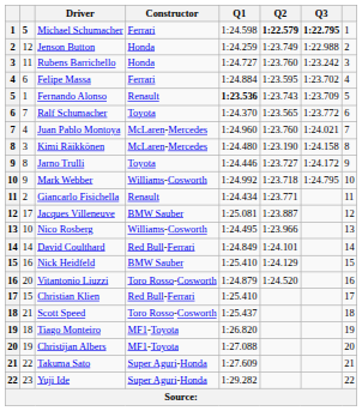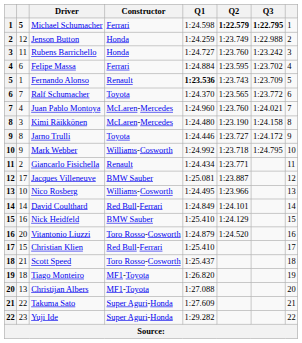 <table class="wikitable sortable" style="font-size: 85%;">
 <tr>
 <th></th>
 <th></th>
 <th>Driver</th>
 <th>Constructor</th>
 <th>Q1</th>
 <th>Q2</th>
 <th>Q3</th>
 <th></th>
 </tr>
 <tr>
 <th>1</th>
 <td><strong>5</strong></td>
 <td> <a href='#'>Michael Schumacher</a></td>
 <td><a href='#'>Ferrari</a></td>
 <td>1:24.598</td>
 <td><strong>1:22.579</strong></td>
 <td><strong>1:22.795</strong></td>
 <td>1</td>
 </tr>
 <tr>
 <th>2</th>
 <td>12</td>
 <td> <a href='#'>Jenson Button</a></td>
 <td><a href='#'>Honda</a></td>
 <td>1:24.259</td>
 <td>1:23.749</td>
 <td>1:22.988</td>
 <td>2</td>
 </tr>
 <tr>
 <th>3</th>
 <td>11</td>
 <td> <a href='#'>Rubens Barrichello</a></td>
 <td><a href='#'>Honda</a></td>
 <td>1:24.727</td>
 <td>1:23.760</td>
 <td>1:23.242</td>
 <td>3</td>
 </tr>
 <tr>
 <th>4</th>
 <td>6</td>
 <td> <a href='#'>Felipe Massa</a></td>
 <td><a href='#'>Ferrari</a></td>
 <td>1:24.884</td>
 <td>1:23.595</td>
 <td>1:23.702</td>
 <td>4</td>
 </tr>
 <tr>
 <th>5</th>
 <td>1</td>
 <td> <a href='#'>Fernando Alonso</a></td>
 <td><a href='#'>Renault</a></td>
 <td><strong>1:23.536</strong></td>
 <td>1:23.743</td>
 <td>1:23.709</td>
 <td>5</td>
 </tr>
 <tr>
 <th>6</th>
 <td>7</td>
 <td> <a href='#'>Ralf Schumacher</a></td>
 <td><a href='#'>Toyota</a></td>
 <td>1:24.370</td>
 <td>1:23.565</td>
 <td>1:23.772</td>
 <td>6</td>
 </tr>
 <tr>
 <th>7</th>
 <td>4</td>
 <td> <a href='#'>Juan Pablo Montoya</a></td>
 <td><a href='#'>McLaren</a>-<a href='#'>Mercedes</a></td>
 <td>1:24.960</td>
 <td>1:23.760</td>
 <td>1:24.021</td>
 <td>7</td>
 </tr>
 <tr>
 <th>8</th>
 <td>3</td>
 <td> <a href='#'>Kimi Räikkönen</a></td>
 <td><a href='#'>McLaren</a>-<a href='#'>Mercedes</a></td>
 <td>1:24.480</td>
 <td>1:23.190</td>
 <td>1:24.158</td>
 <td>8</td>
 </tr>
 <tr>
 <th>9</th>
 <td>8</td>
 <td> <a href='#'>Jarno Trulli</a></td>
 <td><a href='#'>Toyota</a></td>
 <td>1:24.446</td>
 <td>1:23.727</td>
 <td>1:24.172</td>
 <td>9</td>
 </tr>
 <tr>
 <th>10</th>
 <td>9</td>
 <td> <a href='#'>Mark Webber</a></td>
 <td><a href='#'>Williams</a>-<a href='#'>Cosworth</a></td>
 <td>1:24.992</td>
 <td>1:23.718</td>
 <td>1:24.795</td>
 <td>10</td>
 </tr>
 <tr>
 <th>11</th>
 <td>2</td>
 <td> <a href='#'>Giancarlo Fisichella</a></td>
 <td><a href='#'>Renault</a></td>
 <td>1:24.434</td>
 <td>1:23.771</td>
 <td></td>
 <td>11</td>
 </tr>
 <tr>
 <th>12</th>
 <td>17</td>
 <td> <a href='#'>Jacques Villeneuve</a></td>
 <td><a href='#'>BMW Sauber</a></td>
 <td>1:25.081</td>
 <td>1:23.887</td>
 <td></td>
 <td>12</td>
 </tr>
 <tr>
 <th>13</th>
 <td>10</td>
 <td> <a href='#'>Nico Rosberg</a></td>
 <td><a href='#'>Williams</a>-<a href='#'>Cosworth</a></td>
 <td>1:24.495</td>
 <td>1:23.966</td>
 <td></td>
 <td>13</td>
 </tr>
 <tr>
 <th>14</th>
 <td>14</td>
 <td> <a href='#'>David Coulthard</a></td>
 <td><a href='#'>Red Bull</a>-<a href='#'>Ferrari</a></td>
 <td>1:24.849</td>
 <td>1:24.101</td>
 <td></td>
 <td>14</td>
 </tr>
 <tr>
 <th>15</th>
 <td>16</td>
 <td> <a href='#'>Nick Heidfeld</a></td>
 <td><a href='#'>BMW Sauber</a></td>
 <td>1:25.410</td>
 <td>1:24.129</td>
 <td></td>
 <td>15</td>
 </tr>
 <tr>
 <th>16</th>
 <td>20</td>
 <td> <a href='#'>Vitantonio Liuzzi</a></td>
 <td><a href='#'>Toro Rosso</a>-<a href='#'>Cosworth</a></td>
 <td>1:24.879</td>
 <td>1:24.520</td>
 <td></td>
 <td>16</td>
 </tr>
 <tr>
 <th>17</th>
 <td>15</td>
 <td> <a href='#'>Christian Klien</a></td>
 <td><a href='#'>Red Bull</a>-<a href='#'>Ferrari</a></td>
 <td>1:25.410</td>
 <td></td>
 <td></td>
 <td>17</td>
 </tr>
 <tr>
 <th>18</th>
 <td>21</td>
 <td> <a href='#'>Scott Speed</a></td>
 <td><a href='#'>Toro Rosso</a>-<a href='#'>Cosworth</a></td>
 <td>1:25.437</td>
 <td></td>
 <td></td>
 <td>18</td>
 </tr>
 <tr>
 <th>19</th>
 <td>18</td>
 <td> <a href='#'>Tiago Monteiro</a></td>
 <td><a href='#'>MF1</a>-<a href='#'>Toyota</a></td>
 <td>1:26.820</td>
 <td></td>
 <td></td>
 <td>19</td>
 </tr>
 <tr>
 <th>20</th>
-<td>19</td>
+<td>13</td>
 <td> <a href='#'>Christijan Albers</a></td>
 <td><a href='#'>MF1</a>-<a href='#'>Toyota</a></td>
 <td>1:27.088</td>
 <td></td>
 <td></td>
 <td>20</td>
 </tr>
 <tr>
 <th>21</th>
 <td>22</td>
 <td> <a href='#'>Takuma Sato</a></td>
 <td><a href='#'>Super Aguri</a>-<a href='#'>Honda</a></td>
 <td>1:27.609</td>
 <td></td>
 <td></td>
 <td>21</td>
 </tr>
 <tr>
 <th>22</th>
 <td>23</td>
 <td> <a href='#'>Yuji Ide</a></td>
 <td><a href='#'>Super Aguri</a>-<a href='#'>Honda</a></td>
 <td>1:29.282</td>
 <td></td>
 <td></td>
 <td>22</td>
 </tr>
 <tr>
 <th colspan=8>Source:</th>
 </tr>
 </table>
